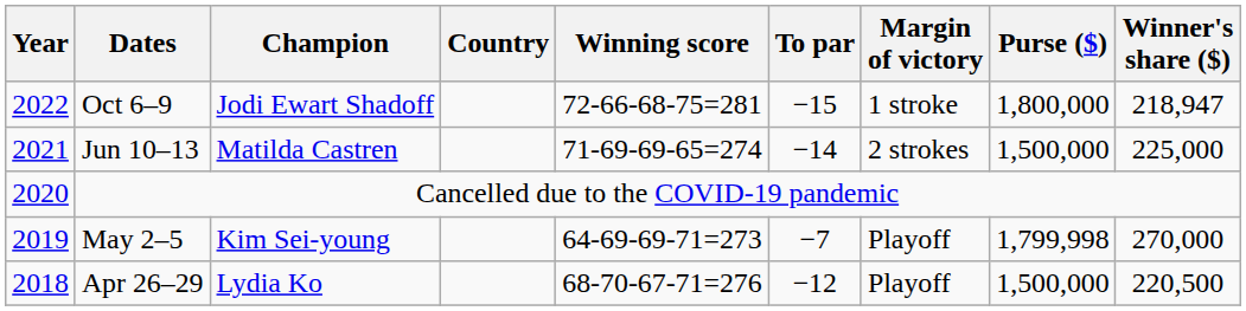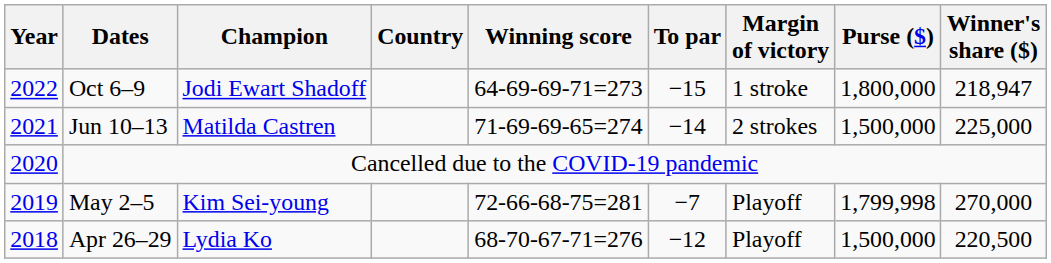 <table class="wikitable">
 <tr>
 <th>Year</th>
 <th>Dates</th>
 <th>Champion</th>
 <th>Country</th>
 <th>Winning score</th>
 <th>To par</th>
 <th>Margin<br>of victory</th>
 <th>Purse (<a href='#'>$</a>)</th>
 <th>Winner's<br>share ($)</th>
 </tr>
 <tr>
 <td><a href='#'>2022</a></td>
 <td>Oct 6–9</td>
 <td><a href='#'>Jodi Ewart Shadoff</a></td>
 <td></td>
-<td align=right>72-66-68-75=281</td>
+<td align=right>64-69-69-71=273</td>
 <td align=center>−15</td>
 <td>1 stroke</td>
 <td align=center>1,800,000</td>
 <td align=center>218,947</td>
 </tr>
 <tr>
 <td><a href='#'>2021</a></td>
 <td>Jun 10–13</td>
 <td><a href='#'>Matilda Castren</a></td>
 <td></td>
 <td align=right>71-69-69-65=274</td>
 <td align=center>−14</td>
 <td>2 strokes</td>
 <td align=center>1,500,000</td>
 <td align=center>225,000</td>
 </tr>
 <tr>
 <td><a href='#'>2020</a></td>
 <td colspan=10 align=center>Cancelled due to the <a href='#'>COVID-19 pandemic</a></td>
 </tr>
 <tr>
 <td><a href='#'>2019</a></td>
 <td>May 2–5</td>
 <td><a href='#'>Kim Sei-young</a></td>
 <td></td>
-<td align=right>64-69-69-71=273</td>
+<td align=right>72-66-68-75=281</td>
 <td align=center>−7</td>
 <td>Playoff</td>
 <td align=center>1,799,998</td>
 <td align=center>270,000</td>
 </tr>
 <tr>
 <td><a href='#'>2018</a></td>
 <td>Apr 26–29</td>
 <td><a href='#'>Lydia Ko</a></td>
 <td></td>
 <td align=right>68-70-67-71=276</td>
 <td align=center>−12</td>
 <td>Playoff</td>
 <td align=center>1,500,000</td>
 <td align=center>220,500</td>
 </tr>
 </table>
